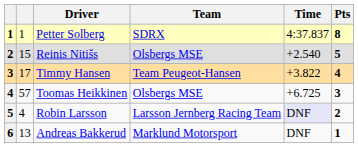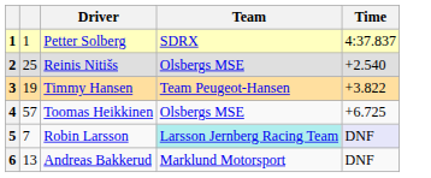 <table class=wikitable style="font-size:95%">
 <tr>
 <th></th>
 <th></th>
 <th>Driver</th>
 <th>Team</th>
 <th>Time</th>
-<th>Pts</th>
 </tr>
 <tr>
 <th style="background:#ffffbf;">1</th>
 <td style="background:#ffffbf;">1</td>
 <td style="background:#ffffbf;"> <a href='#'>Petter Solberg</a></td>
 <td style="background:#ffffbf;"><a href='#'>SDRX</a></td>
 <td style="background:#ffffbf;">4:37.837</td>
-<td style="background:#ffffbf;"><strong>8</strong></td>
 </tr>
 <tr>
 <th style="background:#dfdfdf;">2</th>
-<td style="background:#dfdfdf;">15</td>
+<td style="background:#dfdfdf;">25</td>
 <td style="background:#dfdfdf;"> <a href='#'>Reinis Nitišs</a></td>
 <td style="background:#dfdfdf;"><a href='#'>Olsbergs MSE</a></td>
 <td style="background:#dfdfdf;">+2.540</td>
-<td style="background:#dfdfdf;"><strong>5</strong></td>
 </tr>
 <tr>
 <th style="background:#ffdf9f;">3</th>
-<td style="background:#ffdf9f;">17</td>
+<td style="background:#ffdf9f;">19</td>
 <td style="background:#ffdf9f;"> <a href='#'>Timmy Hansen</a></td>
 <td style="background:#ffdf9f;"><a href='#'>Team Peugeot-Hansen</a></td>
 <td style="background:#ffdf9f;">+3.822</td>
-<td style="background:#ffdf9f;"><strong>4</strong></td>
 </tr>
 <tr>
 <th>4</th>
 <td>57</td>
 <td> <a href='#'>Toomas Heikkinen</a></td>
 <td><a href='#'>Olsbergs MSE</a></td>
 <td>+6.725</td>
-<td><strong>3</strong></td>
 </tr>
 <tr>
 <th>5</th>
-<td>4</td>
+<td>7</td>
 <td> <a href='#'>Robin Larsson</a></td>
-<td><a href='#'>Larsson Jernberg Racing Team</a></td>
+<td style="background: paleturquoise;"><a href='#'>Larsson Jernberg Racing Team</a></td>
 <td style="background: lavender;">DNF</td>
-<td><strong>2</strong></td>
 </tr>
 <tr>
 <th>6</th>
 <td>13</td>
 <td> <a href='#'>Andreas Bakkerud</a></td>
 <td><a href='#'>Marklund Motorsport</a></td>
 <td>DNF</td>
-<td><strong>1</strong></td>
 </tr>
 </table>
